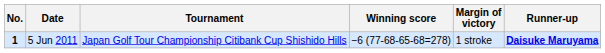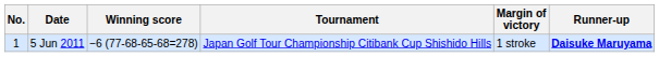 <table class="wikitable" style="font-size:95%;">
 <tr>
 <th>No.</th>
 <th>Date</th>
+<th>Winning score</th>
 <th>Tournament</th>
-<th>Winning score</th>
 <th>Margin of<br>victory</th>
 <th>Runner-up</th>
 </tr>
 <tr style="background:#D6E8FF;">
-<td align=center><strong>1</strong></td>
+<td align=center>1</td>
 <td align=right>5 Jun <a href='#'>2011</a></td>
+<td>−6 (77-68-65-68=278)</td>
 <td><a href='#'>Japan Golf Tour Championship Citibank Cup Shishido Hills</a></td>
-<td>−6 (77-68-65-68=278)</td>
 <td>1 stroke</td>
 <td><strong> <a href='#'>Daisuke Maruyama</a></strong></td>
 </tr>
 </table>
